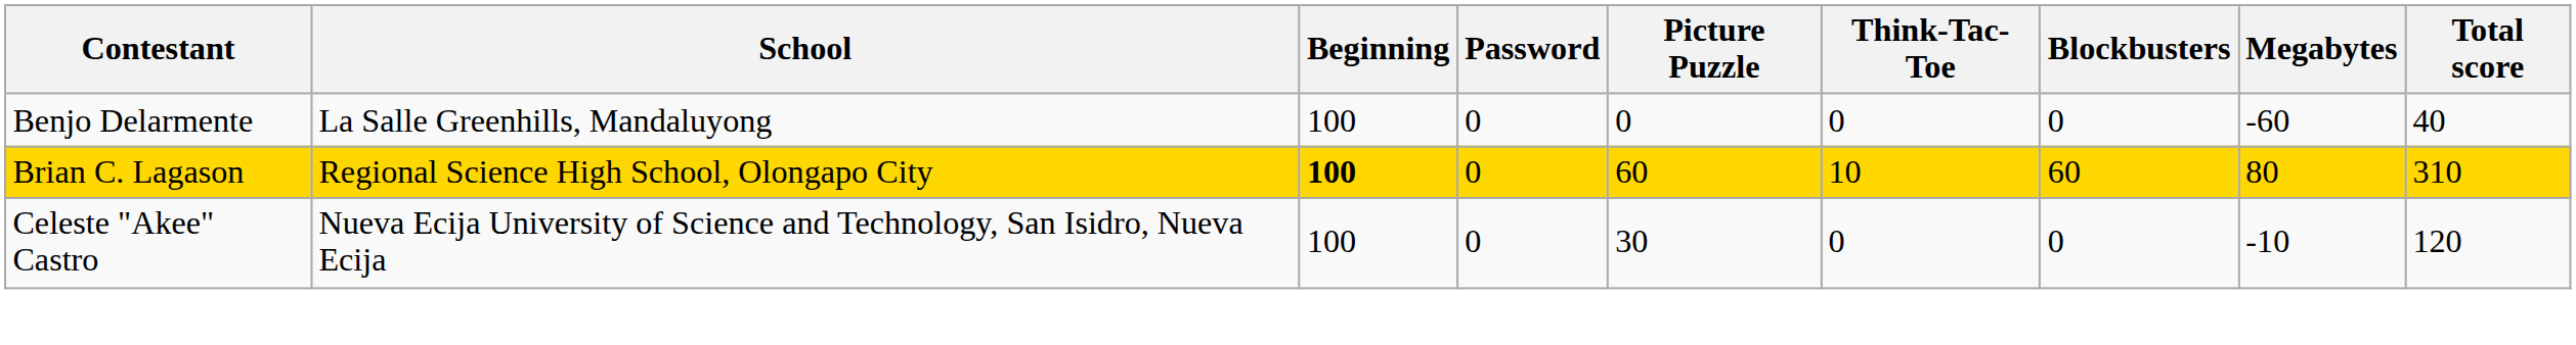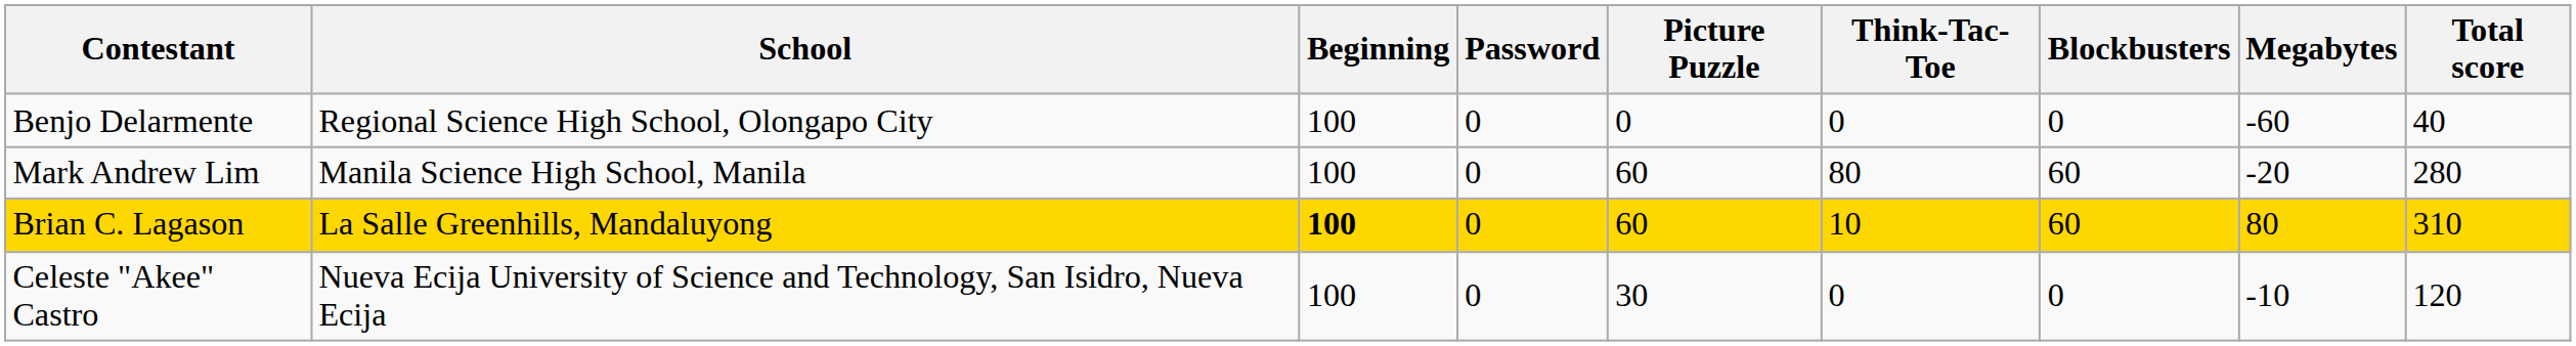 <table class="wikitable">
 <tr>
 <th>Contestant</th>
 <th>School</th>
 <th>Beginning</th>
 <th>Password</th>
 <th>Picture Puzzle</th>
 <th>Think-Tac-Toe</th>
 <th>Blockbusters</th>
 <th>Megabytes</th>
 <th>Total score</th>
 </tr>
 <tr>
 <td>Benjo Delarmente</td>
-<td>La Salle Greenhills, Mandaluyong</td>
+<td>Regional Science High School, Olongapo City</td>
 <td>100</td>
 <td>0</td>
 <td>0</td>
 <td>0</td>
 <td>0</td>
 <td>-60</td>
 <td>40</td>
 </tr>
+<tr>
+<td>Mark Andrew Lim</td>
+<td>Manila Science High School, Manila</td>
+<td>100</td>
+<td>0</td>
+<td>60</td>
+<td>80</td>
+<td>60</td>
+<td>-20</td>
+<td>280</td>
+</tr>
 <tr bgcolor="#FFD700">
 <td>Brian C. Lagason</td>
-<td>Regional Science High School, Olongapo City</td>
+<td>La Salle Greenhills, Mandaluyong</td>
 <td><strong>100</strong></td>
 <td>0</td>
 <td>60</td>
 <td>10</td>
 <td>60</td>
 <td>80</td>
 <td>310</td>
 </tr>
 <tr>
 <td>Celeste "Akee" Castro</td>
 <td>Nueva Ecija University of Science and Technology, San Isidro, Nueva Ecija</td>
 <td>100</td>
 <td>0</td>
 <td>30</td>
 <td>0</td>
 <td>0</td>
 <td>-10</td>
 <td>120</td>
 </tr>
 </table>
